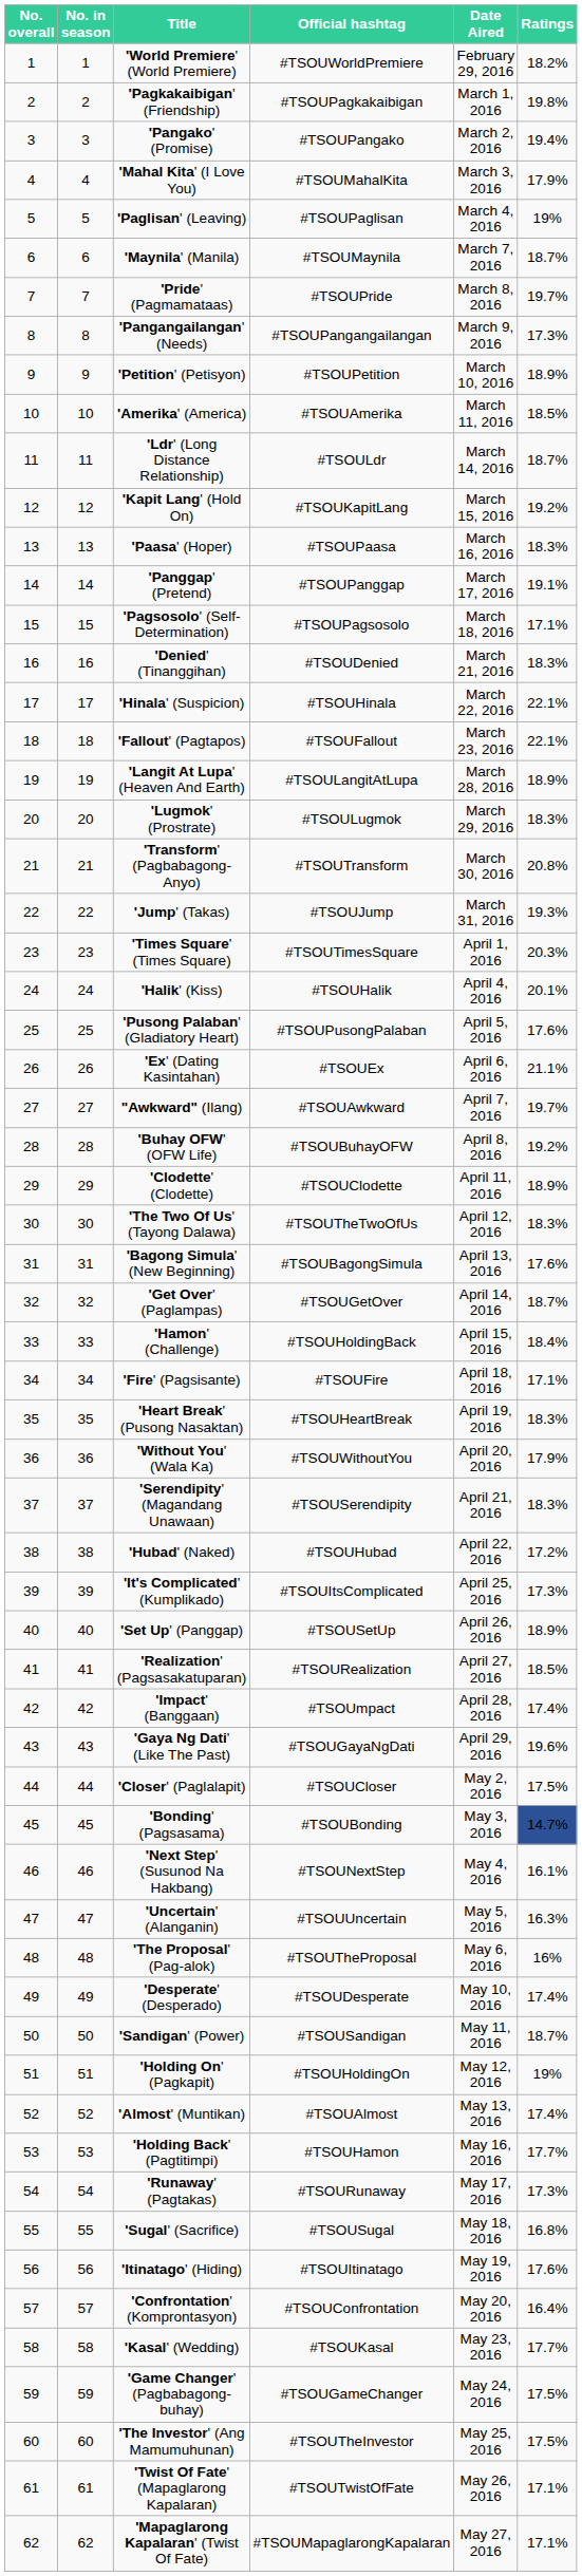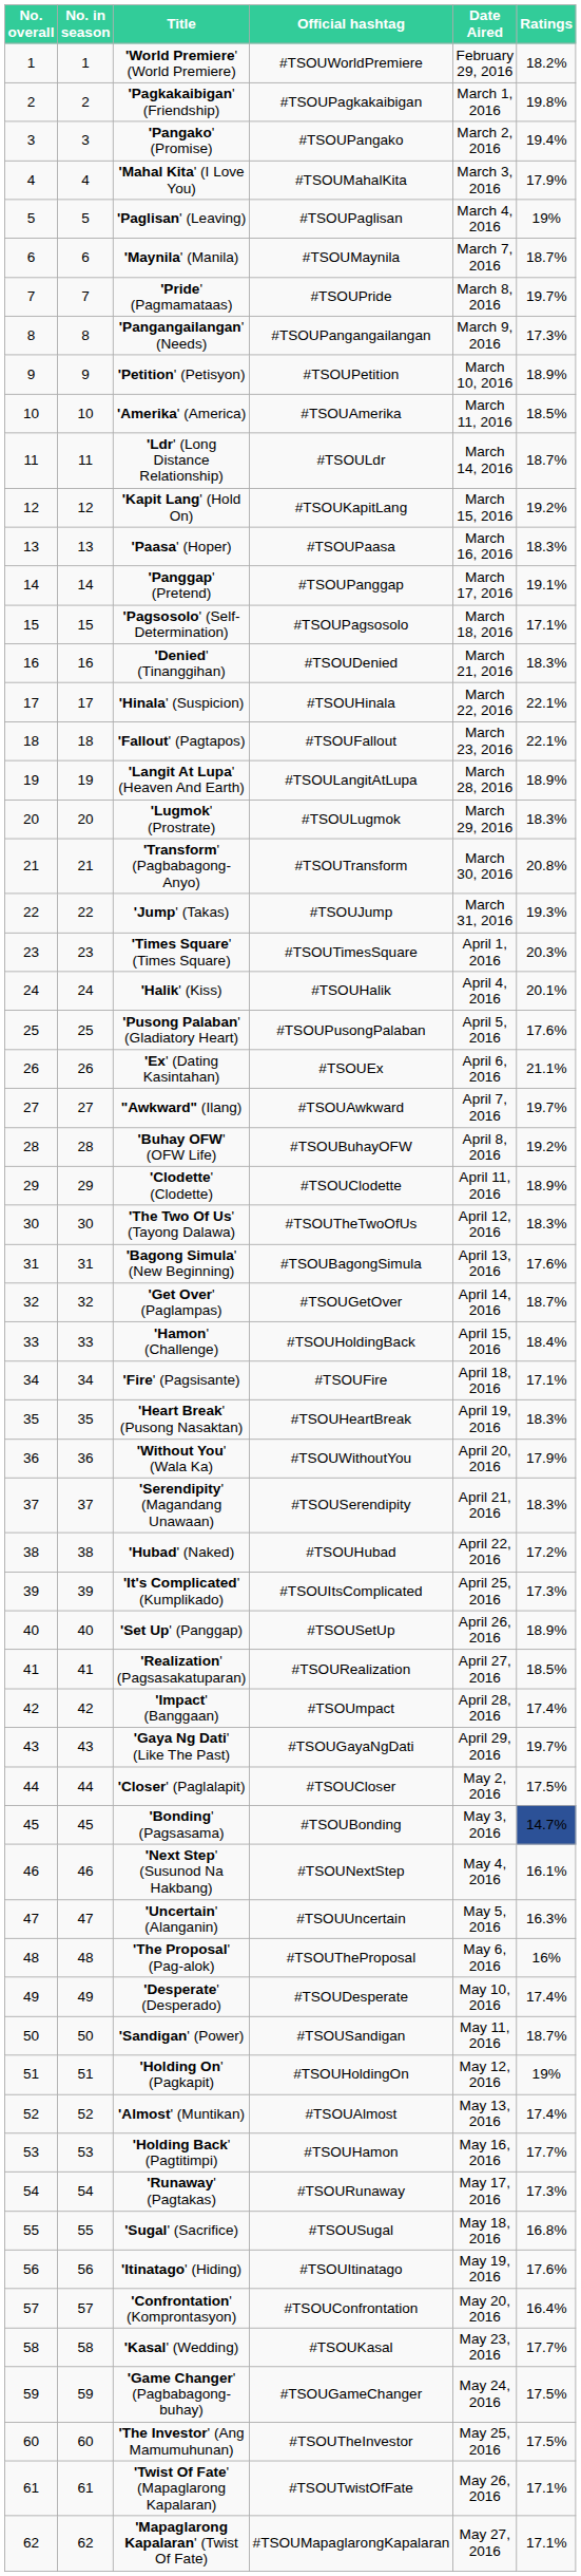 <table class="wikitable" style="text-align:center; font-size:100%; line-height:18px;" width="100%">
 <tr>
 <th style="background:#32CC99; color:#ffffff">No. <br> overall</th>
 <th style="background:#32CC99; color:#ffffff">No. in <br> season</th>
 <th style="background:#32CC99; color:#ffffff">Title</th>
 <th style="background:#32CC99; color:#ffffff">Official hashtag</th>
 <th style="background:#32CC99; color:#ffffff">Date Aired</th>
 <th style="background:#32CC99; color:#ffffff">Ratings</th>
 </tr>
 <tr>
 <td>1</td>
 <td>1</td>
 <td><strong>'World Premiere</strong>' (World Premiere)</td>
 <td>#TSOUWorldPremiere</td>
 <td>February 29, 2016</td>
 <td>18.2%</td>
 </tr>
 <tr>
 <td>2</td>
 <td>2</td>
 <td><strong>'Pagkakaibigan</strong>' (Friendship)</td>
 <td>#TSOUPagkakaibigan</td>
 <td>March 1, 2016</td>
 <td>19.8%</td>
 </tr>
 <tr>
 <td>3</td>
 <td>3</td>
 <td><strong>'Pangako</strong>' (Promise)</td>
 <td>#TSOUPangako</td>
 <td>March 2, 2016</td>
 <td>19.4%</td>
 </tr>
 <tr>
 <td>4</td>
 <td>4</td>
 <td><strong>'Mahal Kita</strong>' (I Love You)</td>
 <td>#TSOUMahalKita</td>
 <td>March 3, 2016</td>
 <td>17.9%</td>
 </tr>
 <tr>
 <td>5</td>
 <td>5</td>
 <td><strong>'Paglisan</strong>' (Leaving)</td>
 <td>#TSOUPaglisan</td>
 <td>March 4, 2016</td>
 <td>19%</td>
 </tr>
 <tr>
 <td>6</td>
 <td>6</td>
 <td><strong>'Maynila</strong>' (Manila)</td>
 <td>#TSOUMaynila</td>
 <td>March 7, 2016</td>
 <td>18.7%</td>
 </tr>
 <tr>
 <td>7</td>
 <td>7</td>
 <td><strong>'Pride</strong>' (Pagmamataas)</td>
 <td>#TSOUPride</td>
 <td>March 8, 2016</td>
 <td>19.7%</td>
 </tr>
 <tr>
 <td>8</td>
 <td>8</td>
 <td><strong>'Pangangailangan</strong>' (Needs)</td>
 <td>#TSOUPangangailangan</td>
 <td>March 9, 2016</td>
 <td>17.3%</td>
 </tr>
 <tr>
 <td>9</td>
 <td>9</td>
 <td><strong>'Petition</strong>' (Petisyon)</td>
 <td>#TSOUPetition</td>
 <td>March 10, 2016</td>
 <td>18.9%</td>
 </tr>
 <tr>
 <td>10</td>
 <td>10</td>
 <td><strong>'Amerika</strong>' (America)</td>
 <td>#TSOUAmerika</td>
 <td>March 11, 2016</td>
 <td>18.5%</td>
 </tr>
 <tr>
 <td>11</td>
 <td>11</td>
 <td><strong>'Ldr</strong>' (Long Distance Relationship)</td>
 <td>#TSOULdr</td>
 <td>March 14, 2016</td>
 <td>18.7%</td>
 </tr>
 <tr>
 <td>12</td>
 <td>12</td>
 <td><strong>'Kapit Lang</strong>' (Hold On)</td>
 <td>#TSOUKapitLang</td>
 <td>March 15, 2016</td>
 <td>19.2%</td>
 </tr>
 <tr>
 <td>13</td>
 <td>13</td>
 <td><strong>'Paasa</strong>' (Hoper)</td>
 <td>#TSOUPaasa</td>
 <td>March 16, 2016</td>
 <td>18.3%</td>
 </tr>
 <tr>
 <td>14</td>
 <td>14</td>
 <td><strong>'Panggap</strong>' (Pretend)</td>
 <td>#TSOUPanggap</td>
 <td>March 17, 2016</td>
 <td>19.1%</td>
 </tr>
 <tr>
 <td>15</td>
 <td>15</td>
 <td><strong>'Pagsosolo</strong>' (Self-Determination)</td>
 <td>#TSOUPagsosolo</td>
 <td>March 18, 2016</td>
 <td>17.1%</td>
 </tr>
 <tr>
 <td>16</td>
 <td>16</td>
 <td><strong>'Denied</strong>' (Tinanggihan)</td>
 <td>#TSOUDenied</td>
 <td>March 21, 2016</td>
 <td>18.3%</td>
 </tr>
 <tr>
 <td>17</td>
 <td>17</td>
 <td><strong>'Hinala</strong>' (Suspicion)</td>
 <td>#TSOUHinala</td>
 <td>March 22, 2016</td>
 <td>22.1%</td>
 </tr>
 <tr>
 <td>18</td>
 <td>18</td>
 <td><strong>'Fallout</strong>' (Pagtapos)</td>
 <td>#TSOUFallout</td>
 <td>March 23, 2016</td>
 <td>22.1%</td>
 </tr>
 <tr>
 <td>19</td>
 <td>19</td>
 <td><strong>'Langit At Lupa</strong>' (Heaven And Earth)</td>
 <td>#TSOULangitAtLupa</td>
 <td>March 28, 2016</td>
 <td>18.9%</td>
 </tr>
 <tr>
 <td>20</td>
 <td>20</td>
 <td><strong>'Lugmok</strong>' (Prostrate)</td>
 <td>#TSOULugmok</td>
 <td>March 29, 2016</td>
 <td>18.3%</td>
 </tr>
 <tr>
 <td>21</td>
 <td>21</td>
 <td><strong>'Transform</strong>' (Pagbabagong-Anyo)</td>
 <td>#TSOUTransform</td>
 <td>March 30, 2016</td>
 <td>20.8%</td>
 </tr>
 <tr>
 <td>22</td>
 <td>22</td>
 <td><strong>'Jump</strong>' (Takas)</td>
 <td>#TSOUJump</td>
 <td>March 31, 2016</td>
 <td>19.3%</td>
 </tr>
 <tr>
 <td>23</td>
 <td>23</td>
 <td><strong>'Times Square</strong>' (Times Square)</td>
 <td>#TSOUTimesSquare</td>
 <td>April 1, 2016</td>
 <td>20.3%</td>
 </tr>
 <tr>
 <td>24</td>
 <td>24</td>
 <td><strong>'Halik</strong>' (Kiss)</td>
 <td>#TSOUHalik</td>
 <td>April 4, 2016</td>
 <td>20.1%</td>
 </tr>
 <tr>
 <td>25</td>
 <td>25</td>
 <td><strong>'Pusong Palaban</strong>' (Gladiatory Heart)</td>
 <td>#TSOUPusongPalaban</td>
 <td>April 5, 2016</td>
 <td>17.6%</td>
 </tr>
 <tr>
 <td>26</td>
 <td>26</td>
 <td><strong>'Ex</strong>' (Dating Kasintahan)</td>
 <td>#TSOUEx</td>
 <td>April 6, 2016</td>
 <td>21.1%</td>
 </tr>
 <tr>
 <td>27</td>
 <td>27</td>
 <td><strong>"Awkward"</strong> (Ilang)</td>
 <td>#TSOUAwkward</td>
 <td>April 7, 2016</td>
 <td>19.7%</td>
 </tr>
 <tr>
 <td>28</td>
 <td>28</td>
 <td><strong>'Buhay OFW</strong>' (OFW Life)</td>
 <td>#TSOUBuhayOFW</td>
 <td>April 8, 2016</td>
 <td>19.2%</td>
 </tr>
 <tr>
 <td>29</td>
 <td>29</td>
 <td><strong>'Clodette</strong>' (Clodette)</td>
 <td>#TSOUClodette</td>
 <td>April 11, 2016</td>
 <td>18.9%</td>
 </tr>
 <tr>
 <td>30</td>
 <td>30</td>
 <td><strong>'The Two Of Us</strong>' (Tayong Dalawa)</td>
 <td>#TSOUTheTwoOfUs</td>
 <td>April 12, 2016</td>
 <td>18.3%</td>
 </tr>
 <tr>
 <td>31</td>
 <td>31</td>
 <td><strong>'Bagong Simula</strong>' (New Beginning)</td>
 <td>#TSOUBagongSimula</td>
 <td>April 13, 2016</td>
 <td>17.6%</td>
 </tr>
 <tr>
 <td>32</td>
 <td>32</td>
 <td><strong>'Get Over</strong>' (Paglampas)</td>
 <td>#TSOUGetOver</td>
 <td>April 14, 2016</td>
 <td>18.7%</td>
 </tr>
 <tr>
 <td>33</td>
 <td>33</td>
 <td><strong>'Hamon</strong>' (Challenge)</td>
 <td>#TSOUHoldingBack</td>
 <td>April 15, 2016</td>
 <td>18.4%</td>
 </tr>
 <tr>
 <td>34</td>
 <td>34</td>
 <td><strong>'Fire</strong>' (Pagsisante)</td>
 <td>#TSOUFire</td>
 <td>April 18, 2016</td>
 <td>17.1%</td>
 </tr>
 <tr>
 <td>35</td>
 <td>35</td>
 <td><strong>'Heart Break</strong>' (Pusong Nasaktan)</td>
 <td>#TSOUHeartBreak</td>
 <td>April 19, 2016</td>
 <td>18.3%</td>
 </tr>
 <tr>
 <td>36</td>
 <td>36</td>
 <td><strong>'Without You</strong>' (Wala Ka)</td>
 <td>#TSOUWithoutYou</td>
 <td>April 20, 2016</td>
 <td>17.9%</td>
 </tr>
 <tr>
 <td>37</td>
 <td>37</td>
 <td><strong>'Serendipity</strong>' (Magandang Unawaan)</td>
 <td>#TSOUSerendipity</td>
 <td>April 21, 2016</td>
 <td>18.3%</td>
 </tr>
 <tr>
 <td>38</td>
 <td>38</td>
 <td><strong>'Hubad</strong>' (Naked)</td>
 <td>#TSOUHubad</td>
 <td>April 22, 2016</td>
 <td>17.2%</td>
 </tr>
 <tr>
 <td>39</td>
 <td>39</td>
 <td><strong>'It's Complicated</strong>' (Kumplikado)</td>
 <td>#TSOUItsComplicated</td>
 <td>April 25, 2016</td>
 <td>17.3%</td>
 </tr>
 <tr>
 <td>40</td>
 <td>40</td>
 <td><strong>'Set Up</strong>' (Panggap)</td>
 <td>#TSOUSetUp</td>
 <td>April 26, 2016</td>
 <td>18.9%</td>
 </tr>
 <tr>
 <td>41</td>
 <td>41</td>
 <td><strong>'Realization</strong>' (Pagsasakatuparan)</td>
 <td>#TSOURealization</td>
 <td>April 27, 2016</td>
 <td>18.5%</td>
 </tr>
 <tr>
 <td>42</td>
 <td>42</td>
 <td><strong>'Impact</strong>' (Banggaan)</td>
 <td>#TSOUmpact</td>
 <td>April 28, 2016</td>
 <td>17.4%</td>
 </tr>
 <tr>
 <td>43</td>
 <td>43</td>
 <td><strong>'Gaya Ng Dati</strong>' (Like The Past)</td>
 <td>#TSOUGayaNgDati</td>
 <td>April 29, 2016</td>
-<td>19.6%</td>
+<td>19.7%</td>
 </tr>
 <tr>
 <td>44</td>
 <td>44</td>
 <td><strong>'Closer</strong>' (Paglalapit)</td>
 <td>#TSOUCloser</td>
 <td>May 2, 2016</td>
 <td>17.5%</td>
 </tr>
 <tr>
 <td>45</td>
 <td>45</td>
 <td><strong>'Bonding</strong>' (Pagsasama)</td>
 <td>#TSOUBonding</td>
 <td>May 3, 2016</td>
 <td style="background:#2C5197;">14.7%</td>
 </tr>
 <tr>
 <td>46</td>
 <td>46</td>
 <td><strong>'Next Step</strong>' (Susunod Na Hakbang)</td>
 <td>#TSOUNextStep</td>
 <td>May 4, 2016</td>
 <td>16.1%</td>
 </tr>
 <tr>
 <td>47</td>
 <td>47</td>
 <td><strong>'Uncertain</strong>' (Alanganin)</td>
 <td>#TSOUUncertain</td>
 <td>May 5, 2016</td>
 <td>16.3%</td>
 </tr>
 <tr>
 <td>48</td>
 <td>48</td>
 <td><strong>'The Proposal</strong>' (Pag-alok)</td>
 <td>#TSOUTheProposal</td>
 <td>May 6, 2016</td>
 <td>16%</td>
 </tr>
 <tr>
 <td>49</td>
 <td>49</td>
 <td><strong>'Desperate</strong>' (Desperado)</td>
 <td>#TSOUDesperate</td>
 <td>May 10, 2016</td>
 <td>17.4%</td>
 </tr>
 <tr>
 <td>50</td>
 <td>50</td>
 <td><strong>'Sandigan</strong>' (Power)</td>
 <td>#TSOUSandigan</td>
 <td>May 11, 2016</td>
 <td>18.7%</td>
 </tr>
 <tr>
 <td>51</td>
 <td>51</td>
 <td><strong>'Holding On</strong>' (Pagkapit)</td>
 <td>#TSOUHoldingOn</td>
 <td>May 12, 2016</td>
 <td>19%</td>
 </tr>
 <tr>
 <td>52</td>
 <td>52</td>
 <td><strong>'Almost</strong>' (Muntikan)</td>
 <td>#TSOUAlmost</td>
 <td>May 13, 2016</td>
 <td>17.4%</td>
 </tr>
 <tr>
 <td>53</td>
 <td>53</td>
 <td><strong>'Holding Back</strong>' (Pagtitimpi)</td>
 <td>#TSOUHamon</td>
 <td>May 16, 2016</td>
 <td>17.7%</td>
 </tr>
 <tr>
 <td>54</td>
 <td>54</td>
 <td><strong>'Runaway</strong>' (Pagtakas)</td>
 <td>#TSOURunaway</td>
 <td>May 17, 2016</td>
 <td>17.3%</td>
 </tr>
 <tr>
 <td>55</td>
 <td>55</td>
 <td><strong>'Sugal</strong>' (Sacrifice)</td>
 <td>#TSOUSugal</td>
 <td>May 18, 2016</td>
 <td>16.8%</td>
 </tr>
 <tr>
 <td>56</td>
 <td>56</td>
 <td><strong>'Itinatago</strong>' (Hiding)</td>
 <td>#TSOUItinatago</td>
 <td>May 19, 2016</td>
 <td>17.6%</td>
 </tr>
 <tr>
 <td>57</td>
 <td>57</td>
 <td><strong>'Confrontation</strong>' (Komprontasyon)</td>
 <td>#TSOUConfrontation</td>
 <td>May 20, 2016</td>
 <td>16.4%</td>
 </tr>
 <tr>
 <td>58</td>
 <td>58</td>
 <td><strong>'Kasal</strong>' (Wedding)</td>
 <td>#TSOUKasal</td>
 <td>May 23, 2016</td>
 <td>17.7%</td>
 </tr>
 <tr>
 <td>59</td>
 <td>59</td>
 <td><strong>'Game Changer</strong>' (Pagbabagong-buhay)</td>
 <td>#TSOUGameChanger</td>
 <td>May 24, 2016</td>
 <td>17.5%</td>
 </tr>
 <tr>
 <td>60</td>
 <td>60</td>
 <td><strong>'The Investor</strong>' (Ang Mamumuhunan)</td>
 <td>#TSOUTheInvestor</td>
 <td>May 25, 2016</td>
 <td>17.5%</td>
 </tr>
 <tr>
 <td>61</td>
 <td>61</td>
 <td><strong>'Twist Of Fate</strong>' (Mapaglarong Kapalaran)</td>
 <td>#TSOUTwistOfFate</td>
 <td>May 26, 2016</td>
 <td>17.1%</td>
 </tr>
 <tr>
 <td>62</td>
 <td>62</td>
 <td><strong>'Mapaglarong Kapalaran</strong>' (Twist Of Fate)</td>
 <td>#TSOUMapaglarongKapalaran</td>
 <td>May 27, 2016</td>
 <td>17.1%</td>
 </tr>
 </table>
